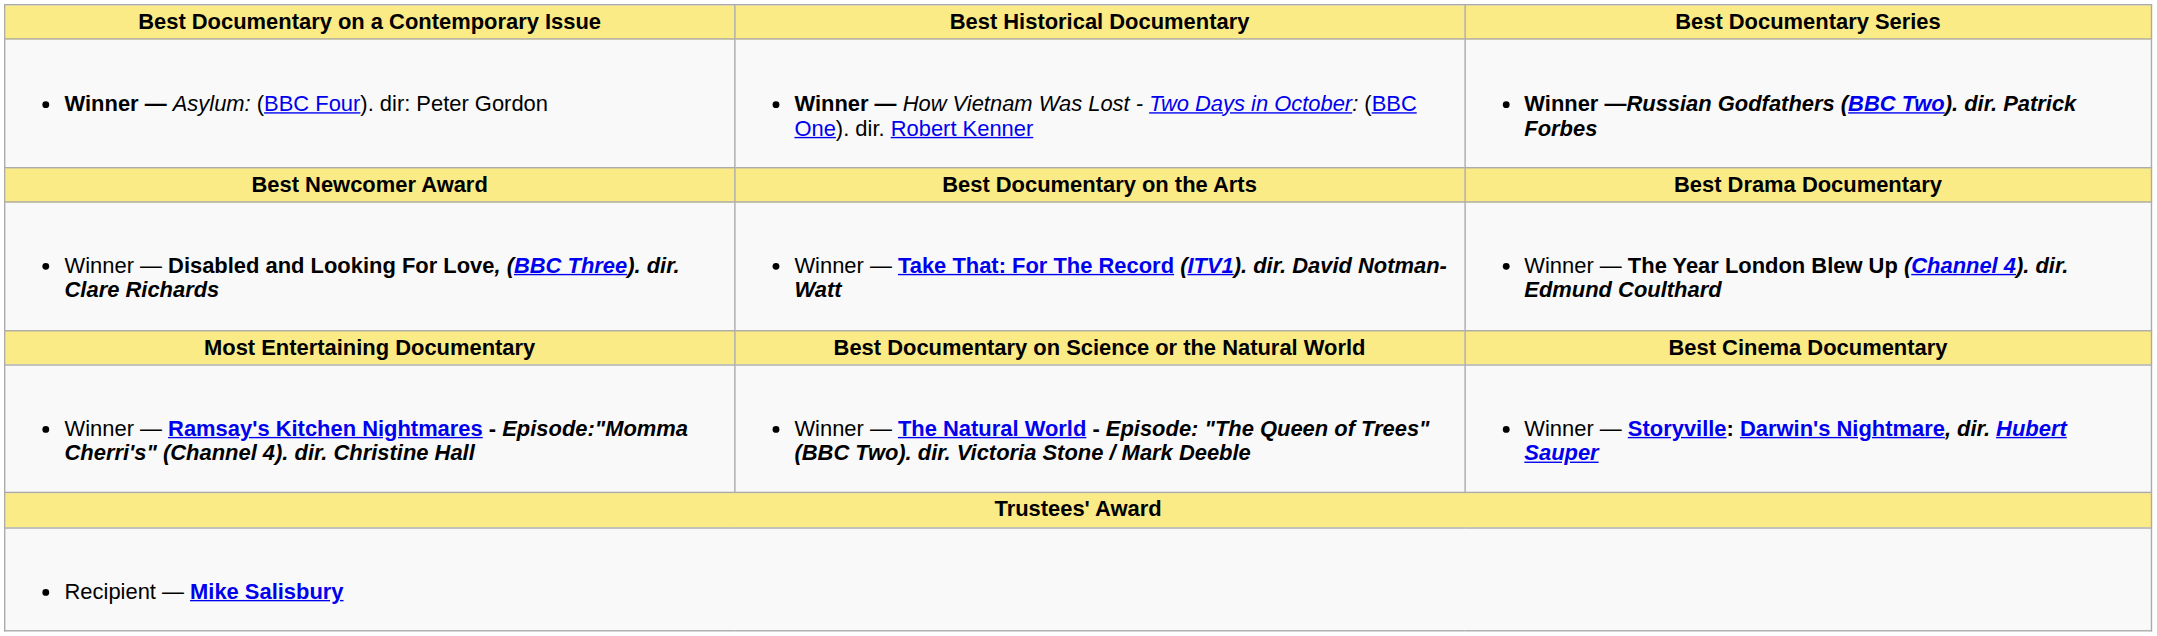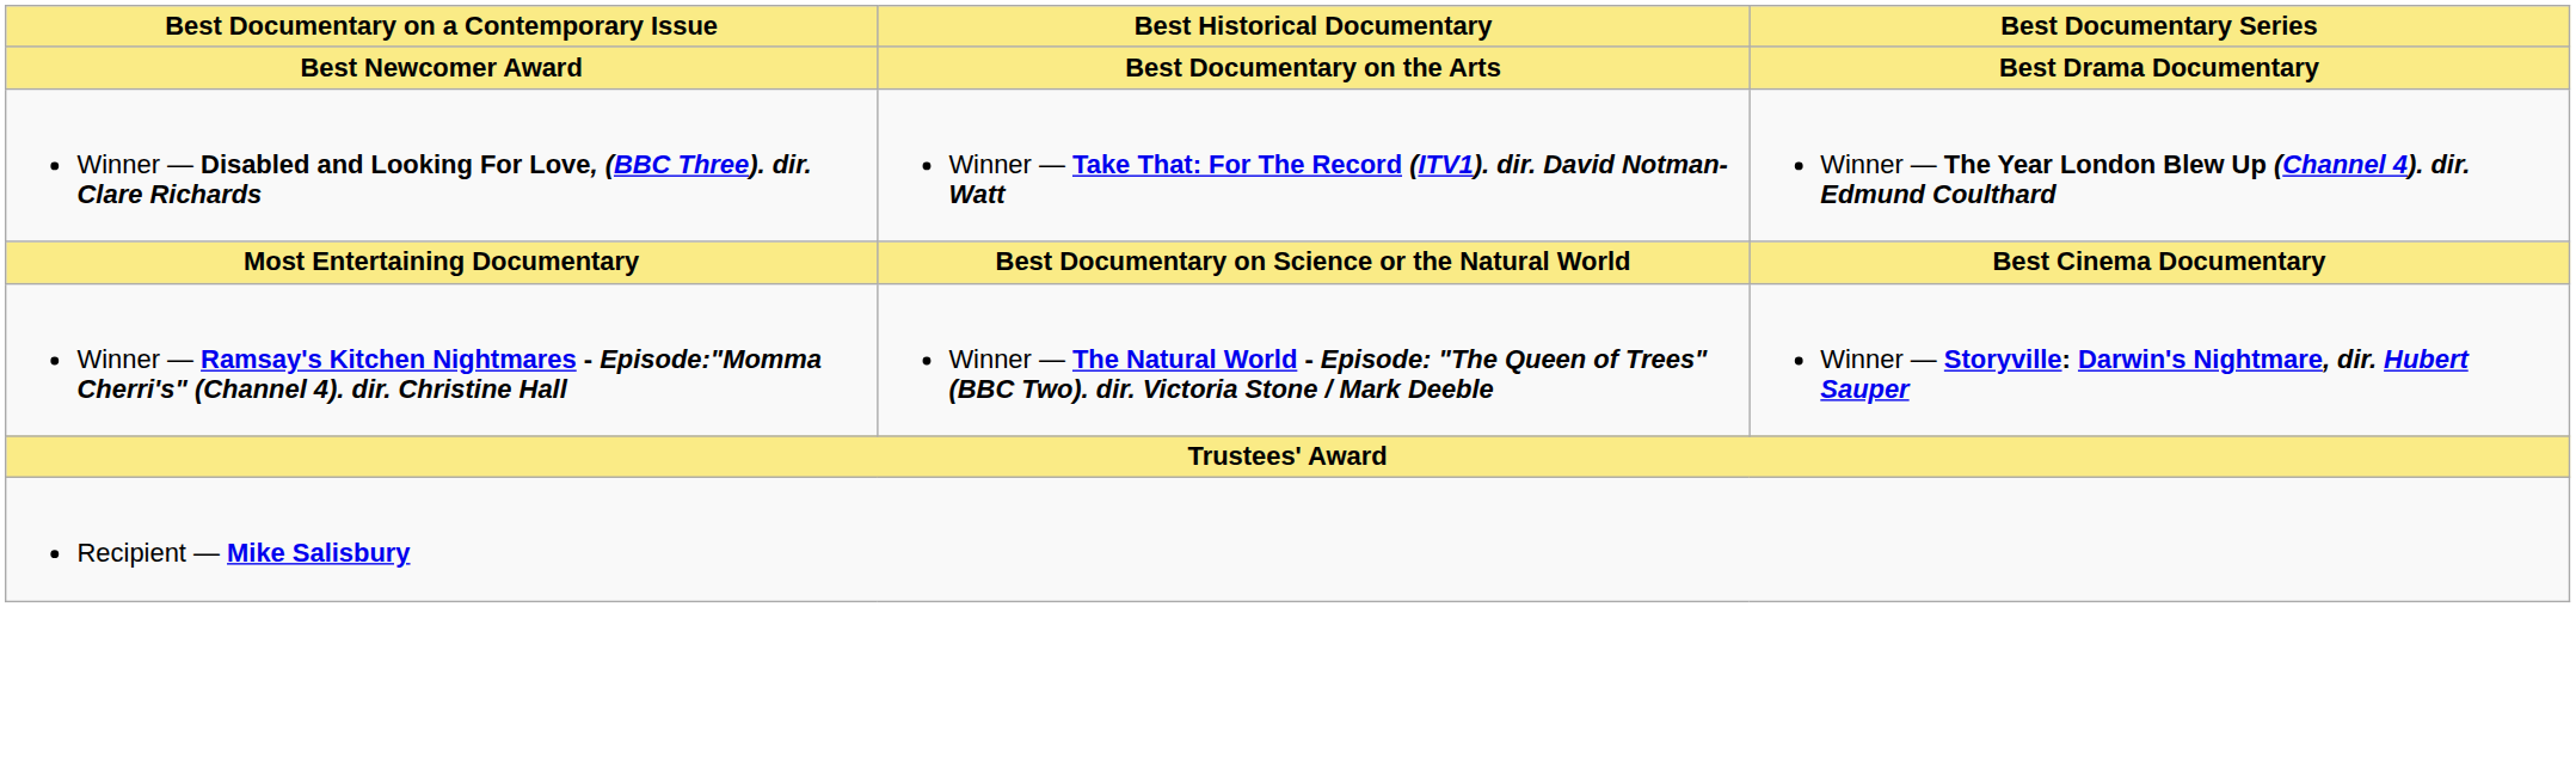 <table class="wikitable" style="font-size:100%">
 <tr>
 <th style="background:#FAEB86;" width="34%"><strong>Best Documentary on a Contemporary Issue</strong></th>
 <th style="background:#FAEB86;" width="33%"><strong>Best Historical Documentary</strong></th>
 <th style="background:#FAEB86;" width="33%"><strong>Best Documentary Series</strong></th>
-</tr>
-<tr>
-<td style="vertical-align:top"><br><ul><li><strong>Winner —</strong> <em>Asylum:</em> (<a href='#'>BBC Four</a>). dir: Peter Gordon</li></ul></td>
-<td style="vertical-align:top"><br><ul><li><strong>Winner —</strong> <em>How Vietnam Was Lost - <a href='#'>Two Days in October</a>:</em> (<a href='#'>BBC One</a>). dir. <a href='#'>Robert Kenner</a></li></ul></td>
-<td style="vertical-align:top"><br><ul><li><strong>Winner —<strong><em>Russian Godfathers<em> (<a href='#'>BBC Two</a>). dir. Patrick Forbes</li></ul></td>
 </tr>
 <tr>
 <th style="background:#FAEB86;" width="34%"></strong>Best Newcomer Award<strong></th>
 <th style="background:#FAEB86;" width="33%"></strong>Best Documentary on the Arts<strong></th>
 <th style="background:#FAEB86;" width="33%"></strong>Best Drama Documentary<strong></th>
 </tr>
 <tr>
 <td style="vertical-align:top"><br><ul><li></strong>Winner —<strong> </em>Disabled and Looking For Love<em>, (<a href='#'>BBC Three</a>). dir. Clare Richards</li></ul></td>
 <td style="vertical-align:top"><br><ul><li></strong>Winner —<strong> </em><a href='#'>Take That: For The Record</a><em> (<a href='#'>ITV1</a>). dir. David Notman-Watt</li></ul></td>
 <td style="vertical-align:top"><br><ul><li></strong>Winner —<strong> </em>The Year London Blew Up<em> (<a href='#'>Channel 4</a>). dir. Edmund Coulthard</li></ul></td>
 </tr>
 <tr>
 <th style="background:#FAEB86;" width="34%"></strong>Most Entertaining Documentary<strong></th>
 <th style="background:#FAEB86;" width="34%">Best Documentary on Science or the Natural World</th>
 <th style="background:#FAEB86;" width="34%">Best Cinema Documentary</th>
 </tr>
 <tr>
 <td><br><ul><li></strong>Winner —<strong> </em><a href='#'>Ramsay's Kitchen Nightmares</a> -<em> Episode:"Momma Cherri's" (Channel 4). dir. Christine Hall</li></ul></td>
 <td><br><ul><li></strong>Winner —<strong> </em><a href='#'>The Natural World</a> -<em> Episode: "The Queen of Trees" (BBC Two). dir. Victoria Stone / Mark Deeble</li></ul></td>
 <td><br><ul><li></strong>Winner —<strong> </em><a href='#'>Storyville</a>: <a href='#'>Darwin's Nightmare</a><em>, dir. <a href='#'>Hubert Sauper</a></li></ul></td>
 </tr>
 <tr>
 <th colspan="3" style="background:#FAEB86;" width="34%">Trustees' Award</th>
 </tr>
 <tr>
 <td colspan="3"><br><ul><li></strong>Recipient —<strong> <a href='#'>Mike Salisbury</a></li></ul></td>
 </tr>
 </table>
